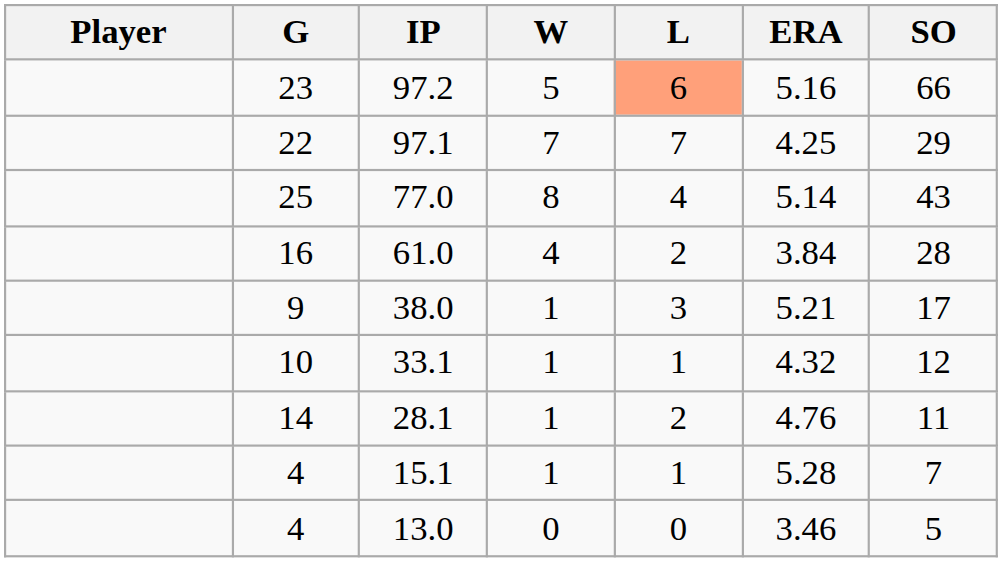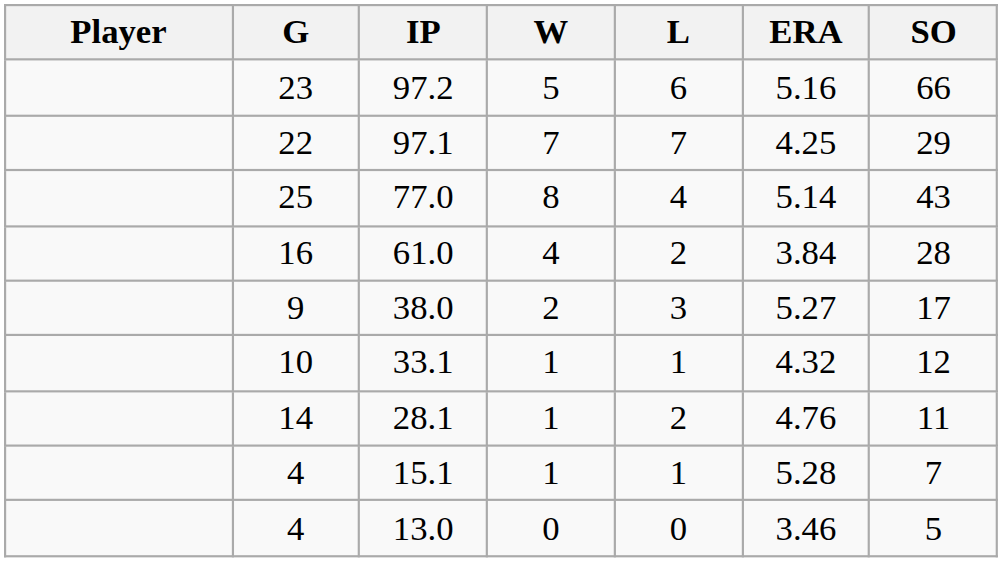 <table class="wikitable sortable">
 <tr>
 <th bgcolor="#DDDDFF" width="16%">Player</th>
 <th bgcolor="#DDDDFF" width="9%">G</th>
 <th bgcolor="#DDDDFF" width="9%">IP</th>
 <th bgcolor="#DDDDFF" width="9%">W</th>
 <th bgcolor="#DDDDFF" width="9%">L</th>
 <th bgcolor="#DDDDFF" width="9%">ERA</th>
 <th bgcolor="#DDDDFF" width="9%">SO</th>
 </tr>
 <tr align="center">
 <td></td>
 <td>23</td>
 <td>97.2</td>
 <td>5</td>
-<td style="background: lightsalmon;">6</td>
+<td>6</td>
 <td>5.16</td>
 <td>66</td>
 </tr>
 <tr align="center">
 <td></td>
 <td>22</td>
 <td>97.1</td>
 <td>7</td>
 <td>7</td>
 <td>4.25</td>
 <td>29</td>
 </tr>
 <tr align="center">
 <td></td>
 <td>25</td>
 <td>77.0</td>
 <td>8</td>
 <td>4</td>
 <td>5.14</td>
 <td>43</td>
 </tr>
 <tr align="center">
 <td></td>
 <td>16</td>
 <td>61.0</td>
 <td>4</td>
 <td>2</td>
 <td>3.84</td>
 <td>28</td>
 </tr>
 <tr align="center">
 <td></td>
 <td>9</td>
 <td>38.0</td>
-<td>1</td>
+<td>2</td>
 <td>3</td>
-<td>5.21</td>
+<td>5.27</td>
 <td>17</td>
 </tr>
 <tr align="center">
 <td></td>
 <td>10</td>
 <td>33.1</td>
 <td>1</td>
 <td>1</td>
 <td>4.32</td>
 <td>12</td>
 </tr>
 <tr align="center">
 <td></td>
 <td>14</td>
 <td>28.1</td>
 <td>1</td>
 <td>2</td>
 <td>4.76</td>
 <td>11</td>
 </tr>
 <tr align="center">
 <td></td>
 <td>4</td>
 <td>15.1</td>
 <td>1</td>
 <td>1</td>
 <td>5.28</td>
 <td>7</td>
 </tr>
 <tr align="center">
 <td></td>
 <td>4</td>
 <td>13.0</td>
 <td>0</td>
 <td>0</td>
 <td>3.46</td>
 <td>5</td>
 </tr>
 </table>
